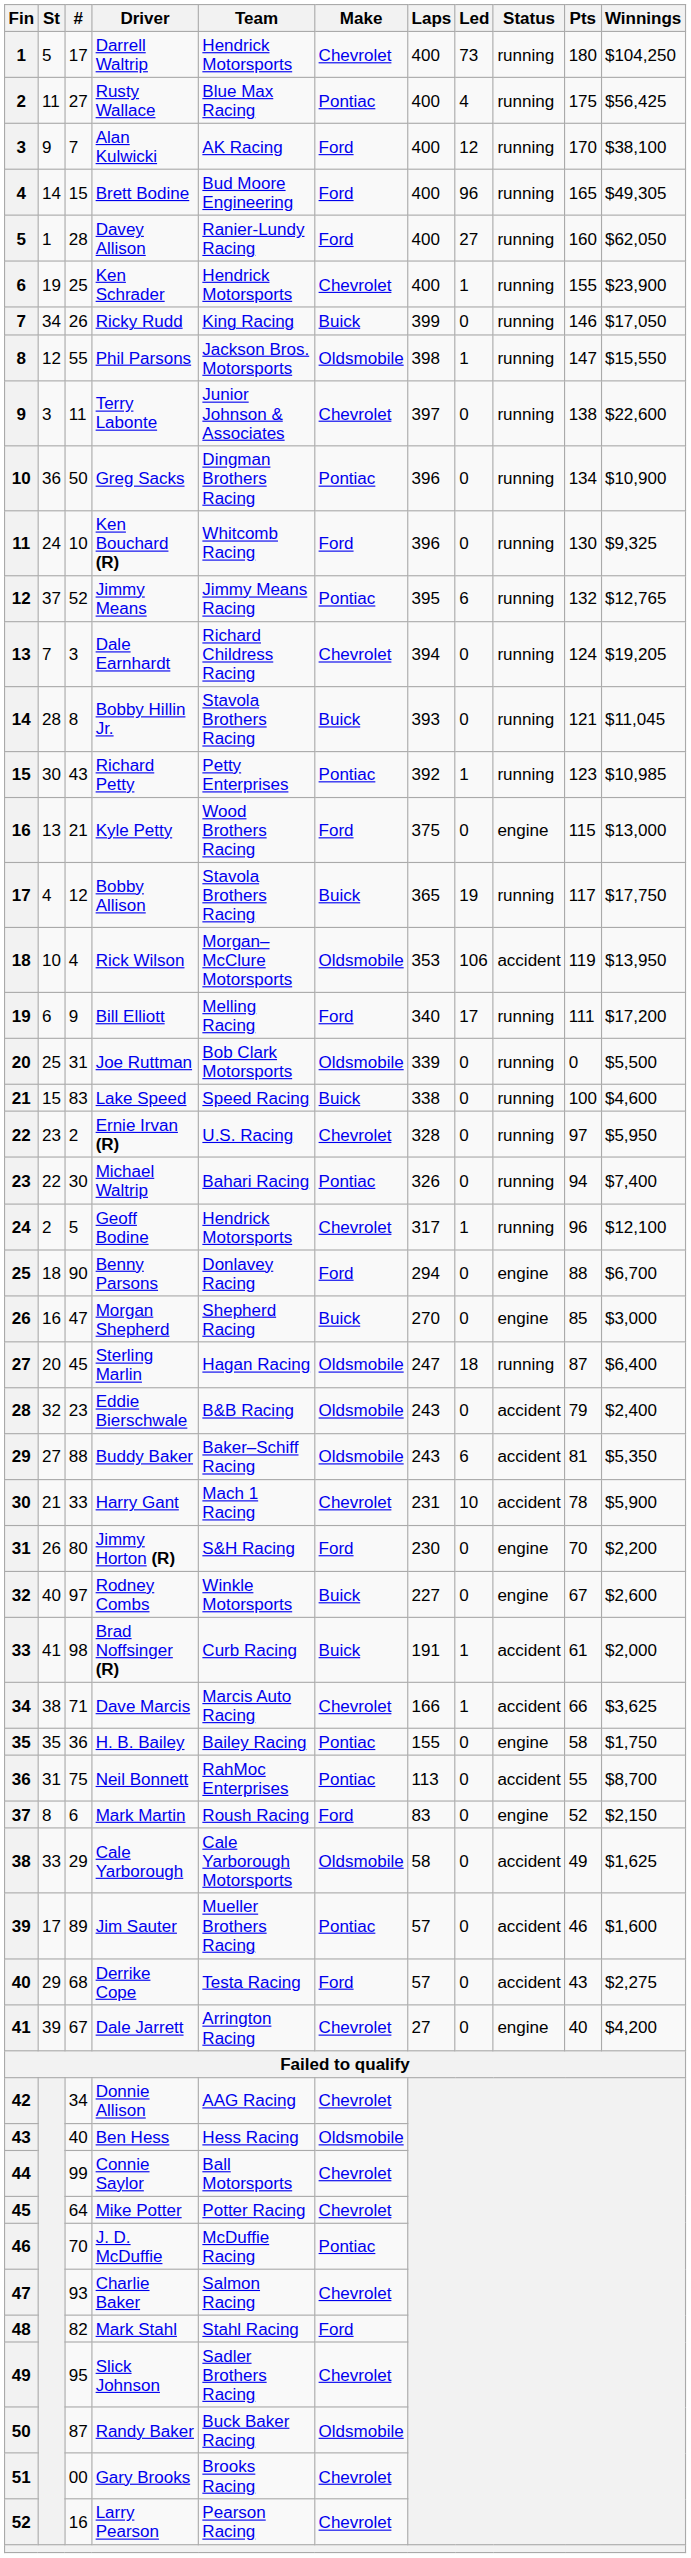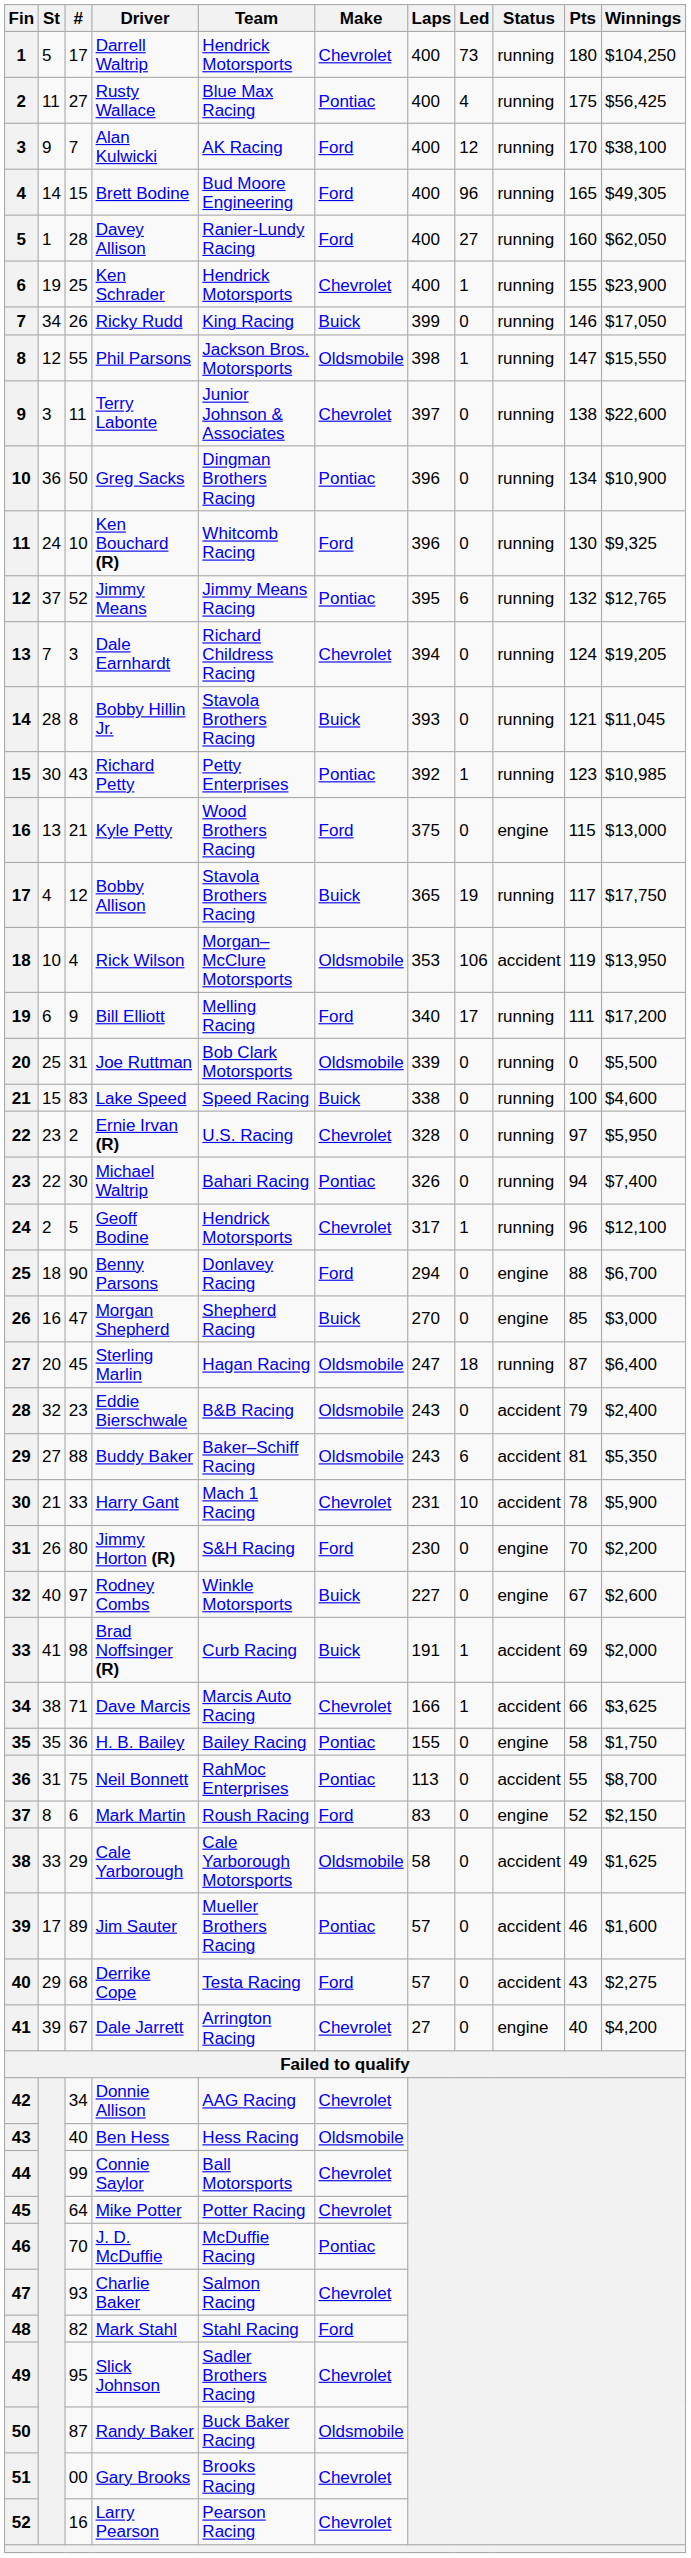 <table class="wikitable" style="font-size:95%">
 <tr>
 <th>Fin</th>
 <th>St</th>
 <th>#</th>
 <th>Driver</th>
 <th>Team</th>
 <th>Make</th>
 <th>Laps</th>
 <th>Led</th>
 <th>Status</th>
 <th>Pts</th>
 <th>Winnings</th>
 </tr>
 <tr>
 <th>1</th>
 <td>5</td>
 <td>17</td>
 <td><a href='#'>Darrell Waltrip</a></td>
 <td><a href='#'>Hendrick Motorsports</a></td>
 <td><a href='#'>Chevrolet</a></td>
 <td>400</td>
 <td>73</td>
 <td>running</td>
 <td>180</td>
 <td>$104,250</td>
 </tr>
 <tr>
 <th>2</th>
 <td>11</td>
 <td>27</td>
 <td><a href='#'>Rusty Wallace</a></td>
 <td><a href='#'>Blue Max Racing</a></td>
 <td><a href='#'>Pontiac</a></td>
 <td>400</td>
 <td>4</td>
 <td>running</td>
 <td>175</td>
 <td>$56,425</td>
 </tr>
 <tr>
 <th>3</th>
 <td>9</td>
 <td>7</td>
 <td><a href='#'>Alan Kulwicki</a></td>
 <td><a href='#'>AK Racing</a></td>
 <td><a href='#'>Ford</a></td>
 <td>400</td>
 <td>12</td>
 <td>running</td>
 <td>170</td>
 <td>$38,100</td>
 </tr>
 <tr>
 <th>4</th>
 <td>14</td>
 <td>15</td>
 <td><a href='#'>Brett Bodine</a></td>
 <td><a href='#'>Bud Moore Engineering</a></td>
 <td><a href='#'>Ford</a></td>
 <td>400</td>
 <td>96</td>
 <td>running</td>
 <td>165</td>
 <td>$49,305</td>
 </tr>
 <tr>
 <th>5</th>
 <td>1</td>
 <td>28</td>
 <td><a href='#'>Davey Allison</a></td>
 <td><a href='#'>Ranier-Lundy Racing</a></td>
 <td><a href='#'>Ford</a></td>
 <td>400</td>
 <td>27</td>
 <td>running</td>
 <td>160</td>
 <td>$62,050</td>
 </tr>
 <tr>
 <th>6</th>
 <td>19</td>
 <td>25</td>
 <td><a href='#'>Ken Schrader</a></td>
 <td><a href='#'>Hendrick Motorsports</a></td>
 <td><a href='#'>Chevrolet</a></td>
 <td>400</td>
 <td>1</td>
 <td>running</td>
 <td>155</td>
 <td>$23,900</td>
 </tr>
 <tr>
 <th>7</th>
 <td>34</td>
 <td>26</td>
 <td><a href='#'>Ricky Rudd</a></td>
 <td><a href='#'>King Racing</a></td>
 <td><a href='#'>Buick</a></td>
 <td>399</td>
 <td>0</td>
 <td>running</td>
 <td>146</td>
 <td>$17,050</td>
 </tr>
 <tr>
 <th>8</th>
 <td>12</td>
 <td>55</td>
 <td><a href='#'>Phil Parsons</a></td>
 <td><a href='#'>Jackson Bros. Motorsports</a></td>
 <td><a href='#'>Oldsmobile</a></td>
 <td>398</td>
 <td>1</td>
 <td>running</td>
 <td>147</td>
 <td>$15,550</td>
 </tr>
 <tr>
 <th>9</th>
 <td>3</td>
 <td>11</td>
 <td><a href='#'>Terry Labonte</a></td>
 <td><a href='#'>Junior Johnson & Associates</a></td>
 <td><a href='#'>Chevrolet</a></td>
 <td>397</td>
 <td>0</td>
 <td>running</td>
 <td>138</td>
 <td>$22,600</td>
 </tr>
 <tr>
 <th>10</th>
 <td>36</td>
 <td>50</td>
 <td><a href='#'>Greg Sacks</a></td>
 <td><a href='#'>Dingman Brothers Racing</a></td>
 <td><a href='#'>Pontiac</a></td>
 <td>396</td>
 <td>0</td>
 <td>running</td>
 <td>134</td>
 <td>$10,900</td>
 </tr>
 <tr>
 <th>11</th>
 <td>24</td>
 <td>10</td>
 <td><a href='#'>Ken Bouchard</a> <strong>(R)</strong></td>
 <td><a href='#'>Whitcomb Racing</a></td>
 <td><a href='#'>Ford</a></td>
 <td>396</td>
 <td>0</td>
 <td>running</td>
 <td>130</td>
 <td>$9,325</td>
 </tr>
 <tr>
 <th>12</th>
 <td>37</td>
 <td>52</td>
 <td><a href='#'>Jimmy Means</a></td>
 <td><a href='#'>Jimmy Means Racing</a></td>
 <td><a href='#'>Pontiac</a></td>
 <td>395</td>
 <td>6</td>
 <td>running</td>
 <td>132</td>
 <td>$12,765</td>
 </tr>
 <tr>
 <th>13</th>
 <td>7</td>
 <td>3</td>
 <td><a href='#'>Dale Earnhardt</a></td>
 <td><a href='#'>Richard Childress Racing</a></td>
 <td><a href='#'>Chevrolet</a></td>
 <td>394</td>
 <td>0</td>
 <td>running</td>
 <td>124</td>
 <td>$19,205</td>
 </tr>
 <tr>
 <th>14</th>
 <td>28</td>
 <td>8</td>
 <td><a href='#'>Bobby Hillin Jr.</a></td>
 <td><a href='#'>Stavola Brothers Racing</a></td>
 <td><a href='#'>Buick</a></td>
 <td>393</td>
 <td>0</td>
 <td>running</td>
 <td>121</td>
 <td>$11,045</td>
 </tr>
 <tr>
 <th>15</th>
 <td>30</td>
 <td>43</td>
 <td><a href='#'>Richard Petty</a></td>
 <td><a href='#'>Petty Enterprises</a></td>
 <td><a href='#'>Pontiac</a></td>
 <td>392</td>
 <td>1</td>
 <td>running</td>
 <td>123</td>
 <td>$10,985</td>
 </tr>
 <tr>
 <th>16</th>
 <td>13</td>
 <td>21</td>
 <td><a href='#'>Kyle Petty</a></td>
 <td><a href='#'>Wood Brothers Racing</a></td>
 <td><a href='#'>Ford</a></td>
 <td>375</td>
 <td>0</td>
 <td>engine</td>
 <td>115</td>
 <td>$13,000</td>
 </tr>
 <tr>
 <th>17</th>
 <td>4</td>
 <td>12</td>
 <td><a href='#'>Bobby Allison</a></td>
 <td><a href='#'>Stavola Brothers Racing</a></td>
 <td><a href='#'>Buick</a></td>
 <td>365</td>
 <td>19</td>
 <td>running</td>
 <td>117</td>
 <td>$17,750</td>
 </tr>
 <tr>
 <th>18</th>
 <td>10</td>
 <td>4</td>
 <td><a href='#'>Rick Wilson</a></td>
 <td><a href='#'>Morgan–McClure Motorsports</a></td>
 <td><a href='#'>Oldsmobile</a></td>
 <td>353</td>
 <td>106</td>
 <td>accident</td>
 <td>119</td>
 <td>$13,950</td>
 </tr>
 <tr>
 <th>19</th>
 <td>6</td>
 <td>9</td>
 <td><a href='#'>Bill Elliott</a></td>
 <td><a href='#'>Melling Racing</a></td>
 <td><a href='#'>Ford</a></td>
 <td>340</td>
 <td>17</td>
 <td>running</td>
 <td>111</td>
 <td>$17,200</td>
 </tr>
 <tr>
 <th>20</th>
 <td>25</td>
 <td>31</td>
 <td><a href='#'>Joe Ruttman</a></td>
 <td><a href='#'>Bob Clark Motorsports</a></td>
 <td><a href='#'>Oldsmobile</a></td>
 <td>339</td>
 <td>0</td>
 <td>running</td>
 <td>0</td>
 <td>$5,500</td>
 </tr>
 <tr>
 <th>21</th>
 <td>15</td>
 <td>83</td>
 <td><a href='#'>Lake Speed</a></td>
 <td><a href='#'>Speed Racing</a></td>
 <td><a href='#'>Buick</a></td>
 <td>338</td>
 <td>0</td>
 <td>running</td>
 <td>100</td>
 <td>$4,600</td>
 </tr>
 <tr>
 <th>22</th>
 <td>23</td>
 <td>2</td>
 <td><a href='#'>Ernie Irvan</a> <strong>(R)</strong></td>
 <td><a href='#'>U.S. Racing</a></td>
 <td><a href='#'>Chevrolet</a></td>
 <td>328</td>
 <td>0</td>
 <td>running</td>
 <td>97</td>
 <td>$5,950</td>
 </tr>
 <tr>
 <th>23</th>
 <td>22</td>
 <td>30</td>
 <td><a href='#'>Michael Waltrip</a></td>
 <td><a href='#'>Bahari Racing</a></td>
 <td><a href='#'>Pontiac</a></td>
 <td>326</td>
 <td>0</td>
 <td>running</td>
 <td>94</td>
 <td>$7,400</td>
 </tr>
 <tr>
 <th>24</th>
 <td>2</td>
 <td>5</td>
 <td><a href='#'>Geoff Bodine</a></td>
 <td><a href='#'>Hendrick Motorsports</a></td>
 <td><a href='#'>Chevrolet</a></td>
 <td>317</td>
 <td>1</td>
 <td>running</td>
 <td>96</td>
 <td>$12,100</td>
 </tr>
 <tr>
 <th>25</th>
 <td>18</td>
 <td>90</td>
 <td><a href='#'>Benny Parsons</a></td>
 <td><a href='#'>Donlavey Racing</a></td>
 <td><a href='#'>Ford</a></td>
 <td>294</td>
 <td>0</td>
 <td>engine</td>
 <td>88</td>
 <td>$6,700</td>
 </tr>
 <tr>
 <th>26</th>
 <td>16</td>
 <td>47</td>
 <td><a href='#'>Morgan Shepherd</a></td>
 <td><a href='#'>Shepherd Racing</a></td>
 <td><a href='#'>Buick</a></td>
 <td>270</td>
 <td>0</td>
 <td>engine</td>
 <td>85</td>
 <td>$3,000</td>
 </tr>
 <tr>
 <th>27</th>
 <td>20</td>
 <td>45</td>
 <td><a href='#'>Sterling Marlin</a></td>
 <td><a href='#'>Hagan Racing</a></td>
 <td><a href='#'>Oldsmobile</a></td>
 <td>247</td>
 <td>18</td>
 <td>running</td>
 <td>87</td>
 <td>$6,400</td>
 </tr>
 <tr>
 <th>28</th>
 <td>32</td>
 <td>23</td>
 <td><a href='#'>Eddie Bierschwale</a></td>
 <td><a href='#'>B&B Racing</a></td>
 <td><a href='#'>Oldsmobile</a></td>
 <td>243</td>
 <td>0</td>
 <td>accident</td>
 <td>79</td>
 <td>$2,400</td>
 </tr>
 <tr>
 <th>29</th>
 <td>27</td>
 <td>88</td>
 <td><a href='#'>Buddy Baker</a></td>
 <td><a href='#'>Baker–Schiff Racing</a></td>
 <td><a href='#'>Oldsmobile</a></td>
 <td>243</td>
 <td>6</td>
 <td>accident</td>
 <td>81</td>
 <td>$5,350</td>
 </tr>
 <tr>
 <th>30</th>
 <td>21</td>
 <td>33</td>
 <td><a href='#'>Harry Gant</a></td>
 <td><a href='#'>Mach 1 Racing</a></td>
 <td><a href='#'>Chevrolet</a></td>
 <td>231</td>
 <td>10</td>
 <td>accident</td>
 <td>78</td>
 <td>$5,900</td>
 </tr>
 <tr>
 <th>31</th>
 <td>26</td>
 <td>80</td>
 <td><a href='#'>Jimmy Horton</a> <strong>(R)</strong></td>
 <td><a href='#'>S&H Racing</a></td>
 <td><a href='#'>Ford</a></td>
 <td>230</td>
 <td>0</td>
 <td>engine</td>
 <td>70</td>
 <td>$2,200</td>
 </tr>
 <tr>
 <th>32</th>
 <td>40</td>
 <td>97</td>
 <td><a href='#'>Rodney Combs</a></td>
 <td><a href='#'>Winkle Motorsports</a></td>
 <td><a href='#'>Buick</a></td>
 <td>227</td>
 <td>0</td>
 <td>engine</td>
 <td>67</td>
 <td>$2,600</td>
 </tr>
 <tr>
 <th>33</th>
 <td>41</td>
 <td>98</td>
 <td><a href='#'>Brad Noffsinger</a> <strong>(R)</strong></td>
 <td><a href='#'>Curb Racing</a></td>
 <td><a href='#'>Buick</a></td>
 <td>191</td>
 <td>1</td>
 <td>accident</td>
-<td>61</td>
+<td>69</td>
 <td>$2,000</td>
 </tr>
 <tr>
 <th>34</th>
 <td>38</td>
 <td>71</td>
 <td><a href='#'>Dave Marcis</a></td>
 <td><a href='#'>Marcis Auto Racing</a></td>
 <td><a href='#'>Chevrolet</a></td>
 <td>166</td>
 <td>1</td>
 <td>accident</td>
 <td>66</td>
 <td>$3,625</td>
 </tr>
 <tr>
 <th>35</th>
 <td>35</td>
 <td>36</td>
 <td><a href='#'>H. B. Bailey</a></td>
 <td><a href='#'>Bailey Racing</a></td>
 <td><a href='#'>Pontiac</a></td>
 <td>155</td>
 <td>0</td>
 <td>engine</td>
 <td>58</td>
 <td>$1,750</td>
 </tr>
 <tr>
 <th>36</th>
 <td>31</td>
 <td>75</td>
 <td><a href='#'>Neil Bonnett</a></td>
 <td><a href='#'>RahMoc Enterprises</a></td>
 <td><a href='#'>Pontiac</a></td>
 <td>113</td>
 <td>0</td>
 <td>accident</td>
 <td>55</td>
 <td>$8,700</td>
 </tr>
 <tr>
 <th>37</th>
 <td>8</td>
 <td>6</td>
 <td><a href='#'>Mark Martin</a></td>
 <td><a href='#'>Roush Racing</a></td>
 <td><a href='#'>Ford</a></td>
 <td>83</td>
 <td>0</td>
 <td>engine</td>
 <td>52</td>
 <td>$2,150</td>
 </tr>
 <tr>
 <th>38</th>
 <td>33</td>
 <td>29</td>
 <td><a href='#'>Cale Yarborough</a></td>
 <td><a href='#'>Cale Yarborough Motorsports</a></td>
 <td><a href='#'>Oldsmobile</a></td>
 <td>58</td>
 <td>0</td>
 <td>accident</td>
 <td>49</td>
 <td>$1,625</td>
 </tr>
 <tr>
 <th>39</th>
 <td>17</td>
 <td>89</td>
 <td><a href='#'>Jim Sauter</a></td>
 <td><a href='#'>Mueller Brothers Racing</a></td>
 <td><a href='#'>Pontiac</a></td>
 <td>57</td>
 <td>0</td>
 <td>accident</td>
 <td>46</td>
 <td>$1,600</td>
 </tr>
 <tr>
 <th>40</th>
 <td>29</td>
 <td>68</td>
 <td><a href='#'>Derrike Cope</a></td>
 <td><a href='#'>Testa Racing</a></td>
 <td><a href='#'>Ford</a></td>
 <td>57</td>
 <td>0</td>
 <td>accident</td>
 <td>43</td>
 <td>$2,275</td>
 </tr>
 <tr>
 <th>41</th>
 <td>39</td>
 <td>67</td>
 <td><a href='#'>Dale Jarrett</a></td>
 <td><a href='#'>Arrington Racing</a></td>
 <td><a href='#'>Chevrolet</a></td>
 <td>27</td>
 <td>0</td>
 <td>engine</td>
 <td>40</td>
 <td>$4,200</td>
 </tr>
 <tr>
 <th colspan="11">Failed to qualify</th>
 </tr>
 <tr>
 <th>42</th>
 <th rowspan="11"></th>
 <td>34</td>
 <td><a href='#'>Donnie Allison</a></td>
 <td><a href='#'>AAG Racing</a></td>
 <td><a href='#'>Chevrolet</a></td>
 <th colspan="5" rowspan="11"></th>
 </tr>
 <tr>
 <th>43</th>
 <td>40</td>
 <td><a href='#'>Ben Hess</a></td>
 <td><a href='#'>Hess Racing</a></td>
 <td><a href='#'>Oldsmobile</a></td>
 </tr>
 <tr>
 <th>44</th>
 <td>99</td>
 <td><a href='#'>Connie Saylor</a></td>
 <td><a href='#'>Ball Motorsports</a></td>
 <td><a href='#'>Chevrolet</a></td>
 </tr>
 <tr>
 <th>45</th>
 <td>64</td>
 <td><a href='#'>Mike Potter</a></td>
 <td><a href='#'>Potter Racing</a></td>
 <td><a href='#'>Chevrolet</a></td>
 </tr>
 <tr>
 <th>46</th>
 <td>70</td>
 <td><a href='#'>J. D. McDuffie</a></td>
 <td><a href='#'>McDuffie Racing</a></td>
 <td><a href='#'>Pontiac</a></td>
 </tr>
 <tr>
 <th>47</th>
 <td>93</td>
 <td><a href='#'>Charlie Baker</a></td>
 <td><a href='#'>Salmon Racing</a></td>
 <td><a href='#'>Chevrolet</a></td>
 </tr>
 <tr>
 <th>48</th>
 <td>82</td>
 <td><a href='#'>Mark Stahl</a></td>
 <td><a href='#'>Stahl Racing</a></td>
 <td><a href='#'>Ford</a></td>
 </tr>
 <tr>
 <th>49</th>
 <td>95</td>
 <td><a href='#'>Slick Johnson</a></td>
 <td><a href='#'>Sadler Brothers Racing</a></td>
 <td><a href='#'>Chevrolet</a></td>
 </tr>
 <tr>
 <th>50</th>
 <td>87</td>
 <td><a href='#'>Randy Baker</a></td>
 <td><a href='#'>Buck Baker Racing</a></td>
 <td><a href='#'>Oldsmobile</a></td>
 </tr>
 <tr>
 <th>51</th>
 <td>00</td>
 <td><a href='#'>Gary Brooks</a></td>
 <td><a href='#'>Brooks Racing</a></td>
 <td><a href='#'>Chevrolet</a></td>
 </tr>
 <tr>
 <th>52</th>
 <td>16</td>
 <td><a href='#'>Larry Pearson</a></td>
 <td><a href='#'>Pearson Racing</a></td>
 <td><a href='#'>Chevrolet</a></td>
 </tr>
 <tr>
 <th colspan="11"></th>
 </tr>
 </table>
